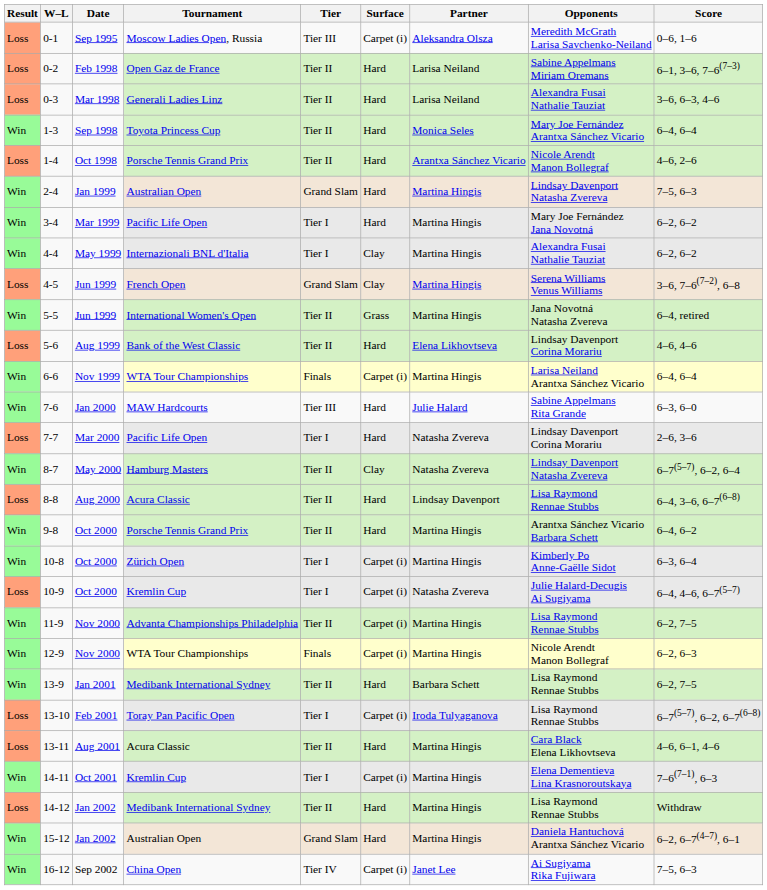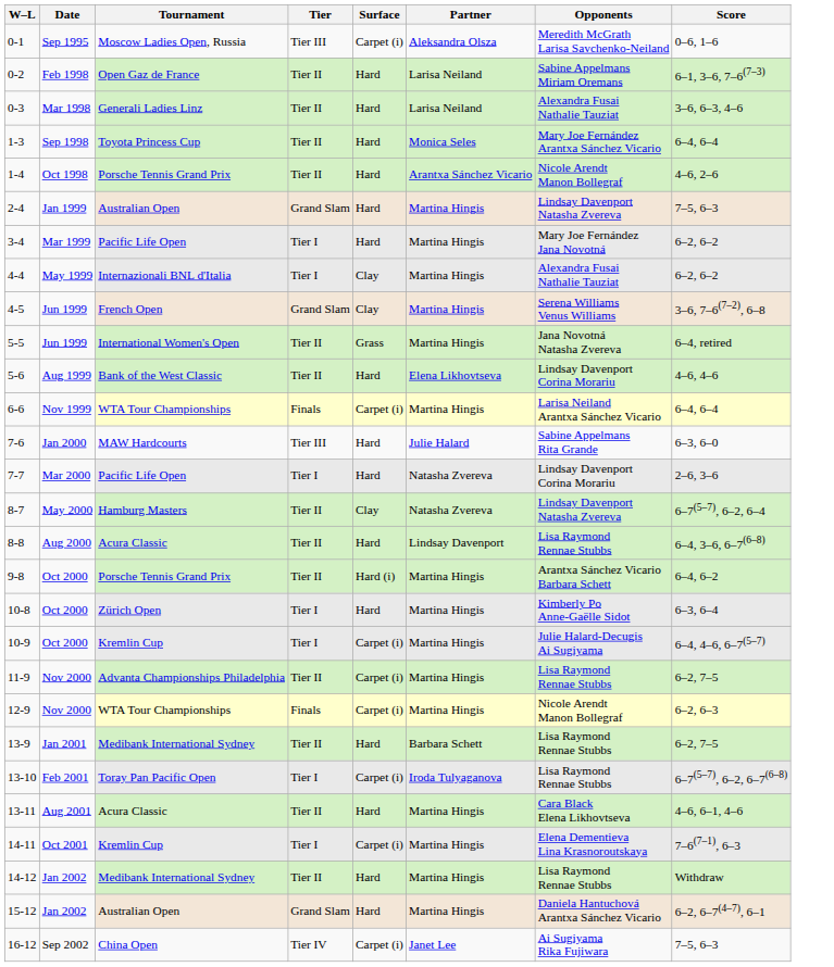 <table class="sortable wikitable">
 <tr>
-<th>Result</th>
 <th class=unsortable>W–L</th>
 <th><strong>Date</strong></th>
 <th><strong>Tournament</strong></th>
 <th>Tier</th>
 <th><strong>Surface</strong></th>
 <th><strong>Partner</strong></th>
 <th>Opponents</th>
 <th class=unsortable><strong>Score</strong></th>
 </tr>
 <tr>
-<td bgcolor="FFA07A">Loss</td>
 <td>0-1</td>
 <td><a href='#'>Sep 1995</a></td>
 <td><a href='#'>Moscow Ladies Open</a>, Russia</td>
 <td>Tier III</td>
 <td>Carpet (i)</td>
 <td> <a href='#'>Aleksandra Olsza</a></td>
 <td> <a href='#'>Meredith McGrath</a><br> <a href='#'>Larisa Savchenko-Neiland</a></td>
 <td>0–6, 1–6</td>
 </tr>
 <tr>
-<td bgcolor="FFA07A">Loss</td>
 <td>0-2</td>
 <td><a href='#'>Feb 1998</a></td>
 <td bgcolor="#d4f1c5"><a href='#'>Open Gaz de France</a></td>
 <td bgcolor="#d4f1c5">Tier II</td>
 <td bgcolor="#d4f1c5">Hard</td>
 <td bgcolor="#d4f1c5"> Larisa Neiland</td>
 <td bgcolor="#d4f1c5"> <a href='#'>Sabine Appelmans</a><br> <a href='#'>Miriam Oremans</a></td>
 <td bgcolor="#d4f1c5">6–1, 3–6, 7–6<sup>(7–3)</sup></td>
 </tr>
 <tr>
-<td bgcolor="FFA07A">Loss</td>
 <td>0-3</td>
 <td><a href='#'>Mar 1998</a></td>
 <td bgcolor="#d4f1c5"><a href='#'>Generali Ladies Linz</a></td>
 <td bgcolor="#d4f1c5">Tier II</td>
 <td bgcolor="#d4f1c5">Hard</td>
 <td bgcolor="#d4f1c5"> Larisa Neiland</td>
 <td bgcolor="#d4f1c5"> <a href='#'>Alexandra Fusai</a><br> <a href='#'>Nathalie Tauziat</a></td>
 <td bgcolor="#d4f1c5">3–6, 6–3, 4–6</td>
 </tr>
 <tr>
-<td bgcolor="98FB98">Win</td>
 <td>1-3</td>
 <td><a href='#'>Sep 1998</a></td>
 <td bgcolor="#d4f1c5"><a href='#'>Toyota Princess Cup</a></td>
 <td bgcolor="#d4f1c5">Tier II</td>
 <td bgcolor="#d4f1c5">Hard</td>
 <td bgcolor="#d4f1c5"> <a href='#'>Monica Seles</a></td>
 <td bgcolor="#d4f1c5"> <a href='#'>Mary Joe Fernández</a><br>  <a href='#'>Arantxa Sánchez Vicario</a></td>
 <td bgcolor="#d4f1c5">6–4, 6–4</td>
 </tr>
 <tr>
-<td bgcolor="FFA07A">Loss</td>
 <td>1-4</td>
 <td><a href='#'>Oct 1998</a></td>
 <td bgcolor="#d4f1c5"><a href='#'>Porsche Tennis Grand Prix</a></td>
 <td bgcolor="#d4f1c5">Tier II</td>
 <td bgcolor="#d4f1c5">Hard</td>
 <td bgcolor="#d4f1c5"> <a href='#'>Arantxa Sánchez Vicario</a></td>
 <td bgcolor="#d4f1c5"> <a href='#'>Nicole Arendt</a><br>  <a href='#'>Manon Bollegraf</a></td>
 <td bgcolor="#d4f1c5">4–6, 2–6</td>
 </tr>
 <tr>
-<td bgcolor="98FB98">Win</td>
 <td>2-4</td>
 <td><a href='#'>Jan 1999</a></td>
 <td bgcolor="#f3e6d7"><a href='#'>Australian Open</a></td>
 <td bgcolor="#f3e6d7">Grand Slam</td>
 <td bgcolor="#f3e6d7">Hard</td>
 <td bgcolor="#f3e6d7"> <a href='#'>Martina Hingis</a></td>
 <td bgcolor="#f3e6d7"> <a href='#'>Lindsay Davenport</a><br>  <a href='#'>Natasha Zvereva</a></td>
 <td bgcolor="#f3e6d7">7–5, 6–3</td>
 </tr>
 <tr>
-<td bgcolor="98FB98">Win</td>
 <td>3-4</td>
 <td><a href='#'>Mar 1999</a></td>
 <td bgcolor=e9e9e9><a href='#'>Pacific Life Open</a></td>
 <td bgcolor=e9e9e9>Tier I</td>
 <td bgcolor=e9e9e9>Hard</td>
 <td bgcolor=e9e9e9> Martina Hingis</td>
 <td bgcolor=e9e9e9> Mary Joe Fernández<br>  <a href='#'>Jana Novotná</a></td>
 <td bgcolor=e9e9e9>6–2, 6–2</td>
 </tr>
 <tr>
-<td bgcolor="98FB98">Win</td>
 <td>4-4</td>
 <td><a href='#'>May 1999</a></td>
 <td bgcolor=e9e9e9><a href='#'>Internazionali BNL d'Italia</a></td>
 <td bgcolor=e9e9e9>Tier I</td>
 <td bgcolor=e9e9e9>Clay</td>
 <td bgcolor=e9e9e9> Martina Hingis</td>
 <td bgcolor=e9e9e9> <a href='#'>Alexandra Fusai</a><br>  <a href='#'>Nathalie Tauziat</a></td>
 <td bgcolor=e9e9e9>6–2, 6–2</td>
 </tr>
 <tr>
-<td bgcolor="FFA07A">Loss</td>
 <td>4-5</td>
 <td><a href='#'>Jun 1999</a></td>
 <td bgcolor="#f3e6d7"><a href='#'>French Open</a></td>
 <td bgcolor="#f3e6d7">Grand Slam</td>
 <td bgcolor="#f3e6d7">Clay</td>
 <td bgcolor="#f3e6d7"> <a href='#'>Martina Hingis</a></td>
 <td bgcolor="#f3e6d7"> <a href='#'>Serena Williams</a><br> <a href='#'>Venus Williams</a></td>
 <td bgcolor="#f3e6d7">3–6, 7–6<sup>(7–2)</sup>, 6–8</td>
 </tr>
 <tr>
-<td bgcolor="98FB98">Win</td>
 <td>5-5</td>
 <td><a href='#'>Jun 1999</a></td>
 <td bgcolor="#d4f1c5"><a href='#'>International Women's Open</a></td>
 <td bgcolor="#d4f1c5">Tier II</td>
 <td bgcolor="#d4f1c5">Grass</td>
 <td bgcolor="#d4f1c5"> Martina Hingis</td>
 <td bgcolor="#d4f1c5"> Jana Novotná<br>  Natasha Zvereva</td>
 <td bgcolor="#d4f1c5">6–4, retired</td>
 </tr>
 <tr>
-<td bgcolor="FFA07A">Loss</td>
 <td>5-6</td>
 <td><a href='#'>Aug 1999</a></td>
 <td bgcolor="#d4f1c5"><a href='#'>Bank of the West Classic</a></td>
 <td bgcolor="#d4f1c5">Tier II</td>
 <td bgcolor="#d4f1c5">Hard</td>
 <td bgcolor="#d4f1c5"> <a href='#'>Elena Likhovtseva</a></td>
 <td bgcolor="#d4f1c5"> Lindsay Davenport<br> <a href='#'>Corina Morariu</a></td>
 <td bgcolor="#d4f1c5">4–6, 4–6</td>
 </tr>
 <tr>
-<td bgcolor="98FB98">Win</td>
 <td>6-6</td>
 <td><a href='#'>Nov 1999</a></td>
 <td bgcolor="#ffc"><a href='#'>WTA Tour Championships</a></td>
 <td bgcolor="#ffc">Finals</td>
 <td bgcolor="#ffc">Carpet (i)</td>
 <td bgcolor="#ffc"> Martina Hingis</td>
 <td bgcolor="#ffc"> <a href='#'>Larisa Neiland</a><br>  Arantxa Sánchez Vicario</td>
 <td bgcolor="#ffc">6–4, 6–4</td>
 </tr>
 <tr>
-<td bgcolor="98FB98">Win</td>
 <td>7-6</td>
 <td><a href='#'>Jan 2000</a></td>
 <td><a href='#'>MAW Hardcourts</a></td>
 <td>Tier III</td>
 <td>Hard</td>
 <td> <a href='#'>Julie Halard</a></td>
 <td> <a href='#'>Sabine Appelmans</a><br>  <a href='#'>Rita Grande</a></td>
 <td>6–3, 6–0</td>
 </tr>
 <tr>
-<td bgcolor="FFA07A">Loss</td>
 <td>7-7</td>
 <td><a href='#'>Mar 2000</a></td>
 <td bgcolor=e9e9e9><a href='#'>Pacific Life Open</a></td>
 <td bgcolor=e9e9e9>Tier I</td>
 <td bgcolor=e9e9e9>Hard</td>
 <td bgcolor=e9e9e9> Natasha Zvereva</td>
 <td bgcolor=e9e9e9> Lindsay Davenport<br> Corina Morariu</td>
 <td bgcolor=e9e9e9>2–6, 3–6</td>
 </tr>
 <tr>
-<td bgcolor="98FB98">Win</td>
 <td>8-7</td>
 <td><a href='#'>May 2000</a></td>
 <td bgcolor="#d4f1c5"><a href='#'>Hamburg Masters</a></td>
 <td bgcolor="#d4f1c5">Tier II</td>
 <td bgcolor="#d4f1c5">Clay</td>
 <td bgcolor="#d4f1c5"> Natasha Zvereva</td>
 <td bgcolor="#d4f1c5"> <a href='#'>Lindsay Davenport</a><br> <a href='#'>Natasha Zvereva</a></td>
 <td bgcolor="#d4f1c5">6–7<sup>(5–7)</sup>, 6–2, 6–4</td>
 </tr>
 <tr>
-<td bgcolor="FFA07A">Loss</td>
 <td>8-8</td>
 <td><a href='#'>Aug 2000</a></td>
 <td bgcolor="#d4f1c5"><a href='#'>Acura Classic</a></td>
 <td bgcolor="#d4f1c5">Tier II</td>
 <td bgcolor="#d4f1c5">Hard</td>
 <td bgcolor="#d4f1c5"> Lindsay Davenport</td>
 <td bgcolor="#d4f1c5"> <a href='#'>Lisa Raymond</a><br> <a href='#'>Rennae Stubbs</a></td>
 <td bgcolor="#d4f1c5">6–4, 3–6, 6–7<sup>(6–8)</sup></td>
 </tr>
 <tr>
-<td bgcolor="98FB98">Win</td>
 <td>9-8</td>
 <td><a href='#'>Oct 2000</a></td>
 <td bgcolor="#d4f1c5"><a href='#'>Porsche Tennis Grand Prix</a></td>
 <td bgcolor="#d4f1c5">Tier II</td>
-<td bgcolor="#d4f1c5">Hard</td>
+<td bgcolor="#d4f1c5">Hard (i)</td>
 <td bgcolor="#d4f1c5"> Martina Hingis</td>
 <td bgcolor="#d4f1c5"> Arantxa Sánchez Vicario<br>  <a href='#'>Barbara Schett</a></td>
 <td bgcolor="#d4f1c5">6–4, 6–2</td>
 </tr>
 <tr>
-<td bgcolor="98FB98">Win</td>
 <td>10-8</td>
 <td><a href='#'>Oct 2000</a></td>
 <td bgcolor=e9e9e9><a href='#'>Zürich Open</a></td>
 <td bgcolor=e9e9e9>Tier I</td>
-<td bgcolor=e9e9e9>Carpet (i)</td>
+<td bgcolor=e9e9e9>Hard</td>
 <td bgcolor=e9e9e9> Martina Hingis</td>
 <td bgcolor=e9e9e9> <a href='#'>Kimberly Po</a><br>  <a href='#'>Anne-Gaëlle Sidot</a></td>
 <td bgcolor=e9e9e9>6–3, 6–4</td>
 </tr>
 <tr>
-<td bgcolor="FFA07A">Loss</td>
 <td>10-9</td>
 <td><a href='#'>Oct 2000</a></td>
 <td bgcolor=e9e9e9><a href='#'>Kremlin Cup</a></td>
 <td bgcolor=e9e9e9>Tier I</td>
 <td bgcolor=e9e9e9>Carpet (i)</td>
-<td bgcolor=e9e9e9> Natasha Zvereva</td>
+<td bgcolor=e9e9e9> Martina Hingis</td>
 <td bgcolor=e9e9e9> <a href='#'>Julie Halard-Decugis</a><br> <a href='#'>Ai Sugiyama</a></td>
 <td bgcolor=e9e9e9>6–4, 4–6, 6–7<sup>(5–7)</sup></td>
 </tr>
 <tr>
-<td bgcolor="98FB98">Win</td>
 <td>11-9</td>
 <td><a href='#'>Nov 2000</a></td>
 <td bgcolor="#d4f1c5"><a href='#'>Advanta Championships Philadelphia</a></td>
 <td bgcolor="#d4f1c5">Tier II</td>
 <td bgcolor="#d4f1c5">Carpet (i)</td>
 <td bgcolor="#d4f1c5"> Martina Hingis</td>
 <td bgcolor="#d4f1c5"> <a href='#'>Lisa Raymond</a><br>  <a href='#'>Rennae Stubbs</a></td>
 <td bgcolor="#d4f1c5">6–2, 7–5</td>
 </tr>
 <tr>
-<td bgcolor="98FB98">Win</td>
 <td>12-9</td>
 <td><a href='#'>Nov 2000</a></td>
 <td bgcolor="#ffc">WTA Tour Championships</td>
 <td bgcolor="#ffc">Finals</td>
 <td bgcolor="#ffc">Carpet (i)</td>
 <td bgcolor="#ffc"> Martina Hingis</td>
 <td bgcolor="#ffc"> Nicole Arendt<br>  Manon Bollegraf</td>
 <td bgcolor="#ffc">6–2, 6–3</td>
 </tr>
 <tr>
-<td bgcolor="98FB98">Win</td>
 <td>13-9</td>
 <td><a href='#'>Jan 2001</a></td>
 <td bgcolor="#d4f1c5"><a href='#'>Medibank International Sydney</a></td>
 <td bgcolor="#d4f1c5">Tier II</td>
 <td bgcolor="#d4f1c5">Hard</td>
 <td bgcolor="#d4f1c5"> Barbara Schett</td>
 <td bgcolor="#d4f1c5"> Lisa Raymond<br>  Rennae Stubbs</td>
 <td bgcolor="#d4f1c5">6–2, 7–5</td>
 </tr>
 <tr>
-<td bgcolor="FFA07A">Loss</td>
 <td>13-10</td>
 <td><a href='#'>Feb 2001</a></td>
 <td bgcolor=e9e9e9><a href='#'>Toray Pan Pacific Open</a></td>
 <td bgcolor=e9e9e9>Tier I</td>
 <td bgcolor=e9e9e9>Carpet (i)</td>
 <td bgcolor=e9e9e9> <a href='#'>Iroda Tulyaganova</a></td>
 <td bgcolor=e9e9e9> Lisa Raymond<br> Rennae Stubbs</td>
 <td bgcolor=e9e9e9>6–7<sup>(5–7)</sup>, 6–2, 6–7<sup>(6–8)</sup></td>
 </tr>
 <tr>
-<td bgcolor="FFA07A">Loss</td>
 <td>13-11</td>
 <td><a href='#'>Aug 2001</a></td>
 <td bgcolor="#d4f1c5">Acura Classic</td>
 <td bgcolor="#d4f1c5">Tier II</td>
 <td bgcolor="#d4f1c5">Hard</td>
 <td bgcolor="#d4f1c5"> Martina Hingis</td>
 <td bgcolor="#d4f1c5"> <a href='#'>Cara Black</a><br> Elena Likhovtseva</td>
 <td bgcolor="#d4f1c5">4–6, 6–1, 4–6</td>
 </tr>
 <tr>
-<td bgcolor="98FB98">Win</td>
 <td>14-11</td>
 <td><a href='#'>Oct 2001</a></td>
 <td bgcolor=e9e9e9><a href='#'>Kremlin Cup</a></td>
 <td bgcolor=e9e9e9>Tier I</td>
 <td bgcolor=e9e9e9>Carpet (i)</td>
 <td bgcolor=e9e9e9> Martina Hingis</td>
 <td bgcolor=e9e9e9> <a href='#'>Elena Dementieva</a><br>  <a href='#'>Lina Krasnoroutskaya</a></td>
 <td bgcolor=e9e9e9>7–6<sup>(7–1)</sup>, 6–3</td>
 </tr>
 <tr>
-<td bgcolor="FFA07A">Loss</td>
 <td>14-12</td>
 <td><a href='#'>Jan 2002</a></td>
 <td bgcolor="#d4f1c5"><a href='#'>Medibank International Sydney</a></td>
 <td bgcolor="#d4f1c5">Tier II</td>
 <td bgcolor="#d4f1c5">Hard</td>
 <td bgcolor="#d4f1c5"> Martina Hingis</td>
 <td bgcolor="#d4f1c5"> Lisa Raymond<br> Rennae Stubbs</td>
 <td bgcolor="#d4f1c5">Withdraw</td>
 </tr>
 <tr>
-<td bgcolor="98FB98">Win</td>
 <td>15-12</td>
 <td><a href='#'>Jan 2002</a></td>
 <td bgcolor="#f3e6d7">Australian Open</td>
 <td bgcolor="#f3e6d7">Grand Slam</td>
 <td bgcolor="#f3e6d7">Hard</td>
 <td bgcolor="#f3e6d7"> Martina Hingis</td>
 <td bgcolor="#f3e6d7"> <a href='#'>Daniela Hantuchová</a><br>  Arantxa Sánchez Vicario</td>
 <td bgcolor="#f3e6d7">6–2, 6–7<sup>(4–7)</sup>, 6–1</td>
 </tr>
 <tr>
-<td bgcolor="98FB98">Win</td>
 <td>16-12</td>
 <td>Sep 2002</td>
 <td><a href='#'>China Open</a></td>
 <td>Tier IV</td>
 <td>Carpet (i)</td>
 <td> <a href='#'>Janet Lee</a></td>
 <td> <a href='#'>Ai Sugiyama</a><br>  <a href='#'>Rika Fujiwara</a></td>
 <td>7–5, 6–3</td>
 </tr>
 </table>
